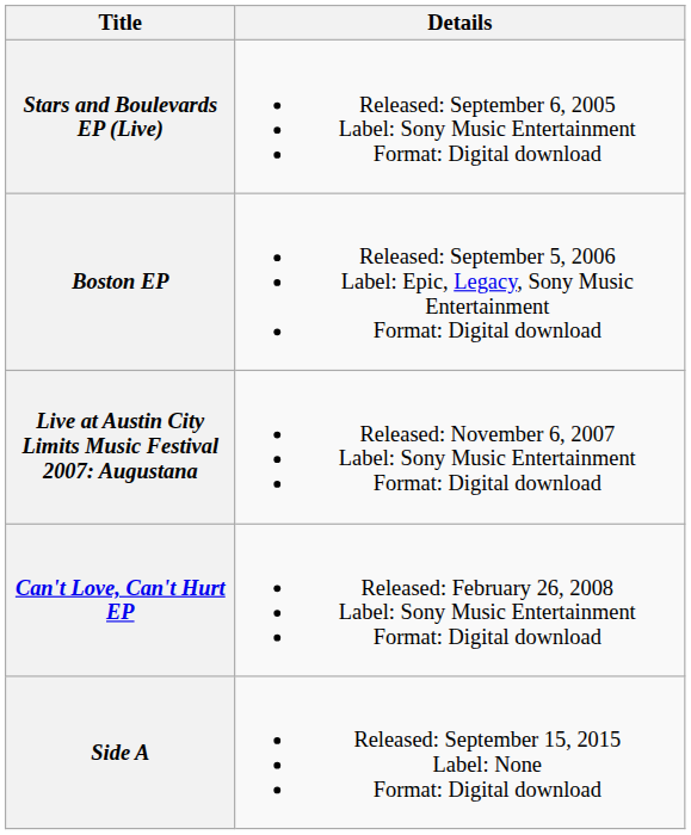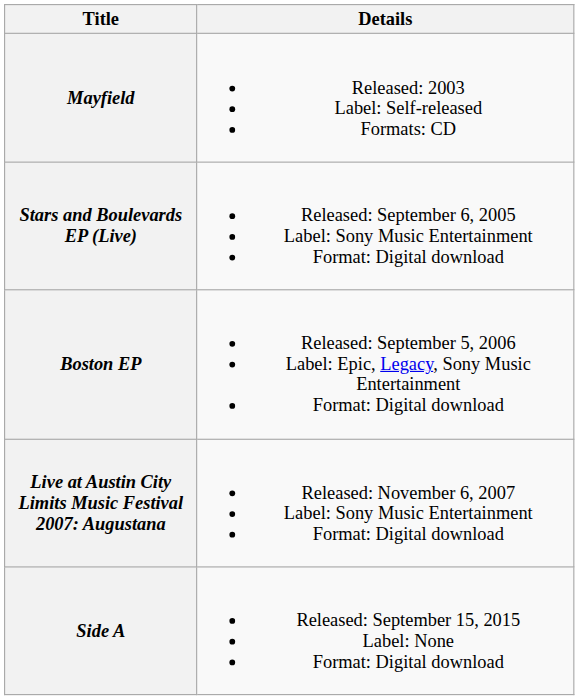 <table class="wikitable plainrowheaders" style="text-align:center">
 <tr>
 <th scope="col" style="width:10em">Title</th>
 <th scope="col" style="width:20em">Details</th>
+</tr>
+<tr>
+<th scope="row"><em>Mayfield</em></th>
+<td><br><ul><li>Released: 2003</li><li>Label: Self-released</li><li>Formats: CD</li></ul></td>
 </tr>
 <tr>
 <th scope="row"><em>Stars and Boulevards EP (Live)</em></th>
 <td><br><ul><li>Released: September 6, 2005</li><li>Label: Sony Music Entertainment</li><li>Format: Digital download</li></ul></td>
 </tr>
 <tr>
 <th scope="row"><em>Boston EP</em></th>
 <td><br><ul><li>Released: September 5, 2006</li><li>Label: Epic, <a href='#'>Legacy</a>, Sony Music Entertainment</li><li>Format: Digital download</li></ul></td>
 </tr>
 <tr>
 <th scope="row"><em>Live at Austin City Limits Music Festival 2007: Augustana</em></th>
 <td><br><ul><li>Released: November 6, 2007</li><li>Label: Sony Music Entertainment</li><li>Format: Digital download</li></ul></td>
 </tr>
 <tr>
-<th scope="row"><em><a href='#'>Can't Love, Can't Hurt EP</a></em></th>
-<td><br><ul><li>Released: February 26, 2008</li><li>Label: Sony Music Entertainment</li><li>Format: Digital download</li></ul></td>
-</tr>
-<tr>
 <th scope="row"><em>Side A</em></th>
 <td><br><ul><li>Released: September 15, 2015</li><li>Label: None</li><li>Format: Digital download</li></ul></td>
 </tr>
 </table>
